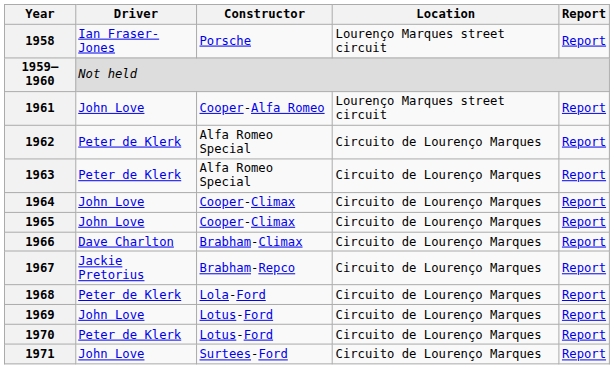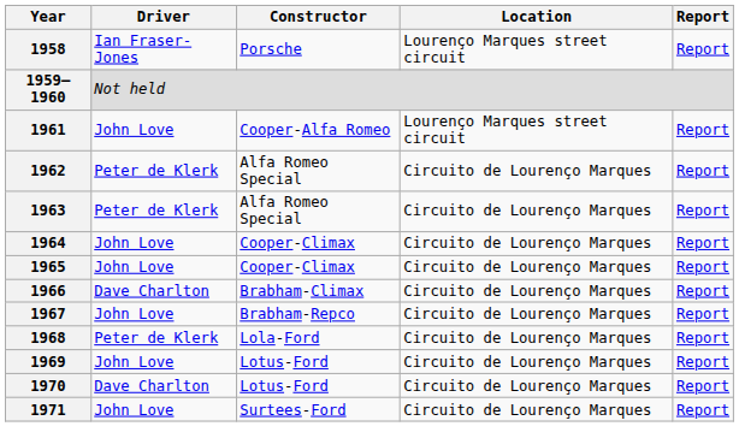 <table class="wikitable" style="font-size: 95%;">
 <tr>
 <th>Year</th>
 <th>Driver</th>
 <th>Constructor</th>
 <th>Location</th>
 <th>Report</th>
 </tr>
 <tr>
 <th>1958</th>
 <td> <a href='#'>Ian Fraser-Jones</a></td>
 <td><a href='#'>Porsche</a></td>
 <td>Lourenço Marques street circuit</td>
 <td><a href='#'>Report</a></td>
 </tr>
 <tr style="background:#ddd;">
 <th>1959–1960</th>
 <td COLSPAN=4><em>Not held</em></td>
 </tr>
 <tr>
 <th>1961</th>
 <td> <a href='#'>John Love</a></td>
 <td><a href='#'>Cooper</a>-<a href='#'>Alfa Romeo</a></td>
 <td>Lourenço Marques street circuit</td>
 <td><a href='#'>Report</a></td>
 </tr>
 <tr>
 <th>1962</th>
 <td> <a href='#'>Peter de Klerk</a></td>
 <td>Alfa Romeo Special</td>
 <td>Circuito de Lourenço Marques</td>
 <td><a href='#'>Report</a></td>
 </tr>
 <tr>
 <th>1963</th>
 <td> <a href='#'>Peter de Klerk</a></td>
 <td>Alfa Romeo Special</td>
 <td>Circuito de Lourenço Marques</td>
 <td><a href='#'>Report</a></td>
 </tr>
 <tr>
 <th>1964</th>
 <td> <a href='#'>John Love</a></td>
 <td><a href='#'>Cooper</a>-<a href='#'>Climax</a></td>
 <td>Circuito de Lourenço Marques</td>
 <td><a href='#'>Report</a></td>
 </tr>
 <tr>
 <th>1965</th>
 <td> <a href='#'>John Love</a></td>
 <td><a href='#'>Cooper</a>-<a href='#'>Climax</a></td>
 <td>Circuito de Lourenço Marques</td>
 <td><a href='#'>Report</a></td>
 </tr>
 <tr>
 <th>1966</th>
 <td> <a href='#'>Dave Charlton</a></td>
 <td><a href='#'>Brabham</a>-<a href='#'>Climax</a></td>
 <td>Circuito de Lourenço Marques</td>
 <td><a href='#'>Report</a></td>
 </tr>
 <tr>
 <th>1967</th>
-<td> <a href='#'>Jackie Pretorius</a></td>
+<td> <a href='#'>John Love</a></td>
 <td><a href='#'>Brabham</a>-<a href='#'>Repco</a></td>
 <td>Circuito de Lourenço Marques</td>
 <td><a href='#'>Report</a></td>
 </tr>
 <tr>
 <th>1968</th>
 <td> <a href='#'>Peter de Klerk</a></td>
 <td><a href='#'>Lola</a>-<a href='#'>Ford</a></td>
 <td>Circuito de Lourenço Marques</td>
 <td><a href='#'>Report</a></td>
 </tr>
 <tr>
 <th>1969</th>
 <td> <a href='#'>John Love</a></td>
 <td><a href='#'>Lotus</a>-<a href='#'>Ford</a></td>
 <td>Circuito de Lourenço Marques</td>
 <td><a href='#'>Report</a></td>
 </tr>
 <tr>
 <th>1970</th>
-<td> <a href='#'>Peter de Klerk</a></td>
+<td> <a href='#'>Dave Charlton</a></td>
 <td><a href='#'>Lotus</a>-<a href='#'>Ford</a></td>
 <td>Circuito de Lourenço Marques</td>
 <td><a href='#'>Report</a></td>
 </tr>
 <tr>
 <th>1971</th>
 <td> <a href='#'>John Love</a></td>
 <td><a href='#'>Surtees</a>-<a href='#'>Ford</a></td>
 <td>Circuito de Lourenço Marques</td>
 <td><a href='#'>Report</a></td>
 </tr>
 </table>
